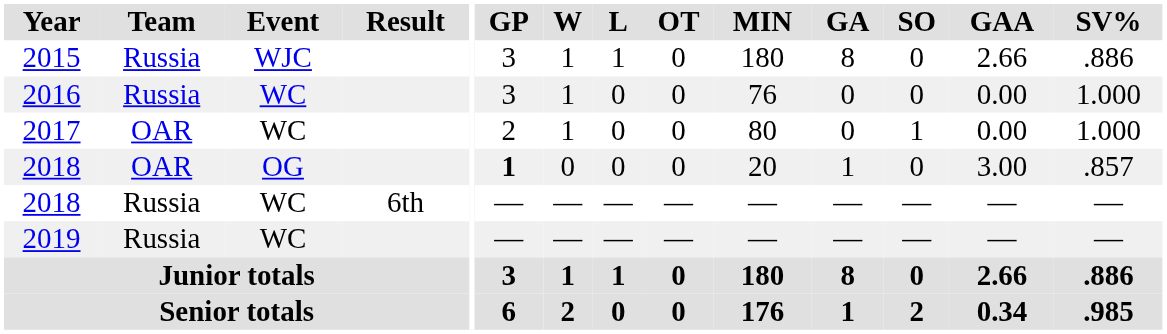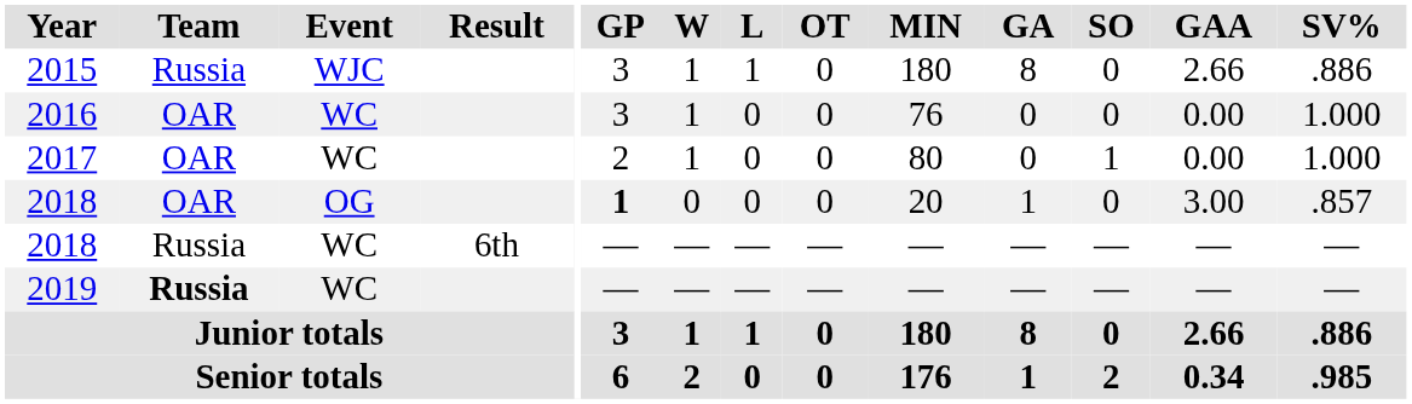 <table border="0" cellpadding="1" cellspacing="0" ID="Table3" style="text-align:center; width:40em;">
 <tr bgcolor="#e0e0e0">
 <th>Year</th>
 <th>Team</th>
 <th>Event</th>
 <th>Result</th>
 <th rowspan="99" bgcolor="#ffffff"></th>
 <th>GP</th>
 <th>W</th>
 <th>L</th>
 <th>OT</th>
 <th>MIN</th>
 <th>GA</th>
 <th>SO</th>
 <th>GAA</th>
 <th>SV%</th>
 </tr>
 <tr>
 <td><a href='#'>2015</a></td>
 <td><a href='#'>Russia</a></td>
 <td><a href='#'>WJC</a></td>
 <td></td>
 <td>3</td>
 <td>1</td>
 <td>1</td>
 <td>0</td>
 <td>180</td>
 <td>8</td>
 <td>0</td>
 <td>2.66</td>
 <td>.886</td>
 </tr>
 <tr bgcolor="#f0f0f0">
 <td><a href='#'>2016</a></td>
-<td><a href='#'>Russia</a></td>
+<td><a href='#'>OAR</a></td>
 <td><a href='#'>WC</a></td>
 <td></td>
 <td>3</td>
 <td>1</td>
 <td>0</td>
 <td>0</td>
 <td>76</td>
 <td>0</td>
 <td>0</td>
 <td>0.00</td>
 <td>1.000</td>
 </tr>
 <tr>
 <td><a href='#'>2017</a></td>
 <td><a href='#'>OAR</a></td>
 <td>WC</td>
 <td></td>
 <td>2</td>
 <td>1</td>
 <td>0</td>
 <td>0</td>
 <td>80</td>
 <td>0</td>
 <td>1</td>
 <td>0.00</td>
 <td>1.000</td>
 </tr>
 <tr bgcolor="#f0f0f0">
 <td><a href='#'>2018</a></td>
 <td><a href='#'>OAR</a></td>
 <td><a href='#'>OG</a></td>
 <td></td>
 <td><strong>1</strong></td>
 <td>0</td>
 <td>0</td>
 <td>0</td>
 <td>20</td>
 <td>1</td>
 <td>0</td>
 <td>3.00</td>
 <td>.857</td>
 </tr>
 <tr>
 <td><a href='#'>2018</a></td>
 <td>Russia</td>
 <td>WC</td>
 <td>6th</td>
 <td>—</td>
 <td>—</td>
 <td>—</td>
 <td>—</td>
 <td>—</td>
 <td>—</td>
 <td>—</td>
 <td>—</td>
 <td>—</td>
 </tr>
 <tr bgcolor="#f0f0f0">
 <td><a href='#'>2019</a></td>
-<td>Russia</td>
+<td><strong>Russia</strong></td>
 <td>WC</td>
 <td></td>
 <td>—</td>
 <td>—</td>
 <td>—</td>
 <td>—</td>
 <td>—</td>
 <td>—</td>
 <td>—</td>
 <td>—</td>
 <td>—</td>
 </tr>
 <tr bgcolor="#e0e0e0">
 <th colspan="4">Junior totals</th>
 <th>3</th>
 <th>1</th>
 <th>1</th>
 <th>0</th>
 <th>180</th>
 <th>8</th>
 <th>0</th>
 <th>2.66</th>
 <th>.886</th>
 </tr>
 <tr bgcolor="#e0e0e0">
 <th colspan="4">Senior totals</th>
 <th>6</th>
 <th>2</th>
 <th>0</th>
 <th>0</th>
 <th>176</th>
 <th>1</th>
 <th>2</th>
 <th>0.34</th>
 <th>.985</th>
 </tr>
 </table>
